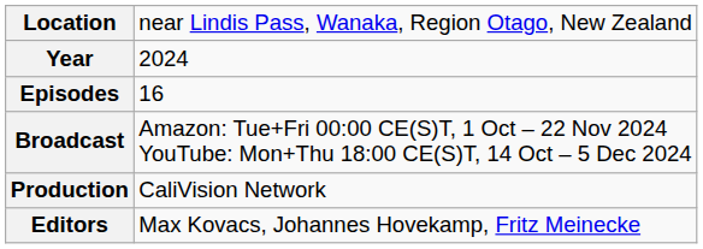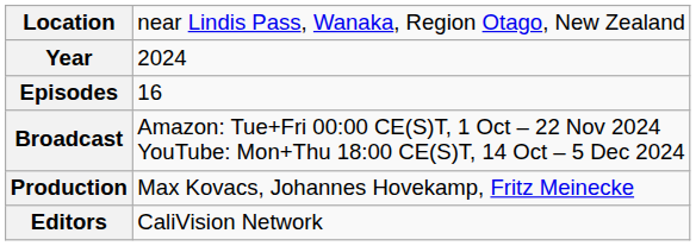 <table class="wikitable floatright">
 <tr>
 <th>Location</th>
 <td>near <a href='#'>Lindis Pass</a>, <a href='#'>Wanaka</a>, Region <a href='#'>Otago</a>, New Zealand</td>
 </tr>
 <tr>
 <th>Year</th>
 <td>2024</td>
 </tr>
 <tr>
 <th>Episodes</th>
 <td>16</td>
 </tr>
 <tr>
 <th>Broadcast</th>
 <td>Amazon:  Tue+Fri    00:00 CE(S)T, 1 Oct – 22 Nov 2024<br>YouTube: Mon+Thu 18:00 CE(S)T, 14 Oct – 5 Dec 2024</td>
 </tr>
 <tr>
 <th>Production</th>
-<td>CaliVision Network</td>
+<td>Max Kovacs, Johannes Hovekamp, <a href='#'>Fritz Meinecke</a></td>
 </tr>
 <tr>
 <th>Editors</th>
-<td>Max Kovacs, Johannes Hovekamp, <a href='#'>Fritz Meinecke</a></td>
+<td>CaliVision Network</td>
 </tr>
 </table>
